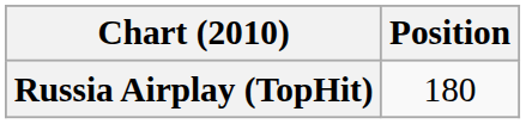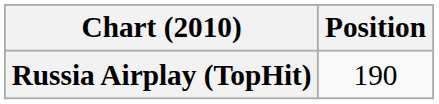 <table class="wikitable plainrowheaders" style="text-align:center;">
 <tr>
 <th scope="col">Chart (2010)</th>
 <th scope="col">Position</th>
 </tr>
 <tr>
 <th scope="row">Russia Airplay (TopHit)</th>
-<td>180</td>
+<td>190</td>
 </tr>
 </table>
